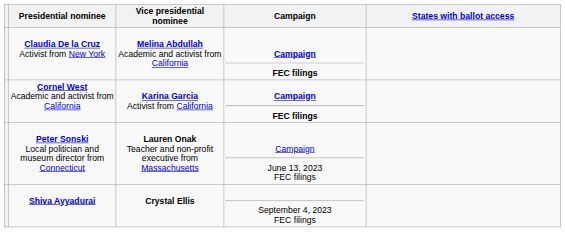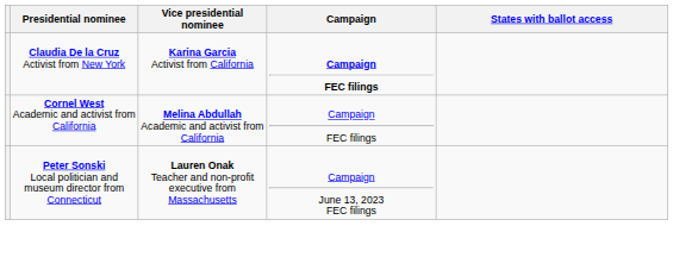 <table class="wikitable sortable" style="text-align:center; font-size:90%">
 <tr>
 <th></th>
 <th style="width:12em;">Presidential nominee</th>
 <th style="width:12em;">Vice presidential nominee</th>
 <th style="width:16em;">Campaign</th>
 <th style="width:22em;"><a href='#'>States with ballot access</a></th>
 </tr>
 <tr>
 <th></th>
 <td style="vertical-align:top;"><br><strong><a href='#'>Claudia De la Cruz</a></strong><br>Activist from <a href='#'>New York</a></td>
-<td style="vertical-align:top;"><br><strong><a href='#'>Melina Abdullah</a></strong><br>Academic and activist from <a href='#'>California</a></td>
+<td style="vertical-align:top;"><br><strong><a href='#'>Karina Garcia</a></strong><br>Activist from <a href='#'>California</a></td>
 <td><strong><br><br><a href='#'>Campaign</a><hr>FEC filings<br></strong></td>
 <td></td>
 </tr>
 <tr>
 <th></th>
 <td style="vertical-align:top;"><strong><a href='#'>Cornel West</a></strong><br>Academic and activist from <a href='#'>California</a></td>
-<td style="vertical-align:top;"><br><strong><a href='#'>Karina Garcia</a></strong><br>Activist from <a href='#'>California</a></td>
-<td><strong><br> <a href='#'>Campaign</a><hr>FEC filings<br></strong></td>
+<td style="vertical-align:top;"><br><strong><a href='#'>Melina Abdullah</a></strong><br>Academic and activist from <a href='#'>California</a></td>
+<td><br> <a href='#'>Campaign</a><hr>FEC filings<br></td>
 <td></td>
 </tr>
 <tr>
 <th></th>
 <td style="vertical-align:top;"><br><strong><a href='#'>Peter Sonski</a></strong><br>Local politician and museum director from <a href='#'>Connecticut</a></td>
 <td style="vertical-align:top;"><br><strong>Lauren Onak</strong><br>Teacher and non-profit executive from <a href='#'>Massachusetts</a></td>
 <td><br><br> <a href='#'>Campaign</a><hr>June 13, 2023<br>FEC filings<br></td>
 <td></td>
 </tr>
-<tr>
-<th></th>
-<td style="vertical-align:top;"><br><strong><a href='#'>Shiva Ayyadurai</a></strong><br> </td>
-<td style="vertical-align:top;"><br><strong>Crystal Ellis</strong><br></td>
-<td><br><hr>September 4, 2023<br>FEC filings</td>
-<td></td>
-</tr>
 </table>
